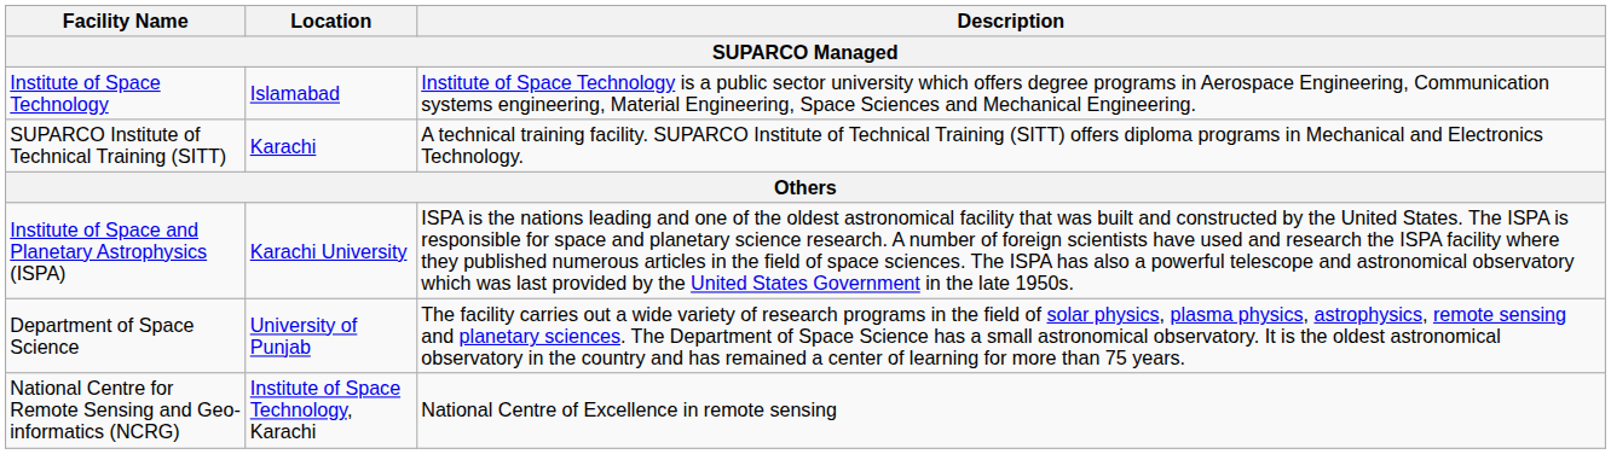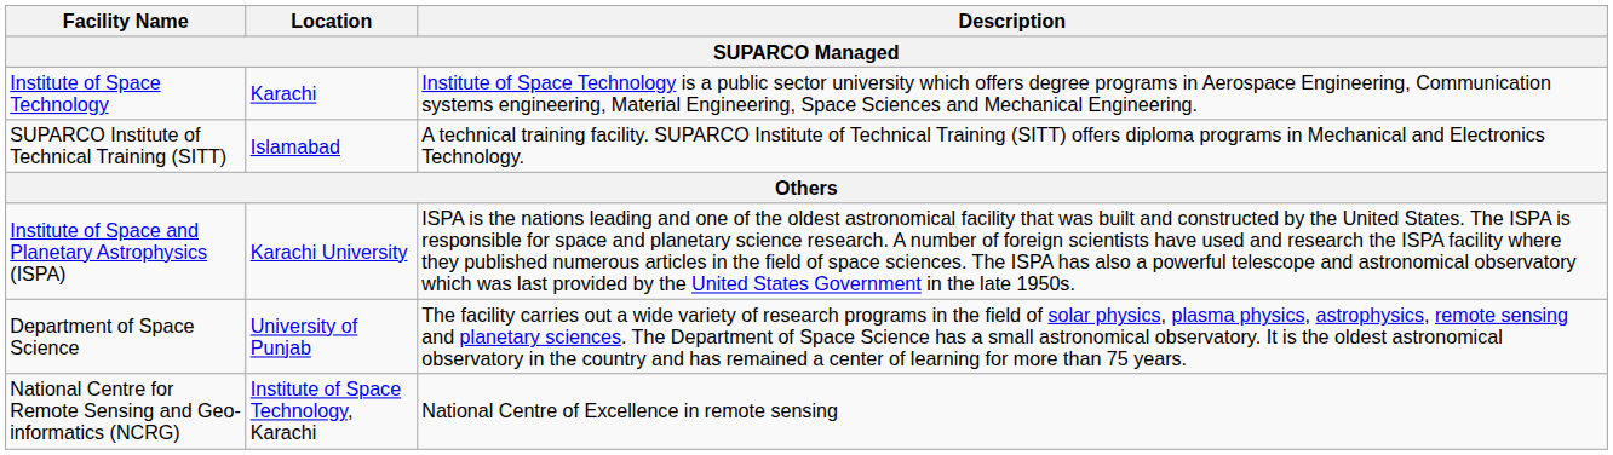 <table class="wikitable" style="font-size: 95%;">
 <tr>
 <th>Facility Name</th>
 <th>Location</th>
 <th>Description</th>
 </tr>
 <tr>
 <th colspan="3">SUPARCO Managed</th>
 </tr>
 <tr>
 <td><a href='#'>Institute of Space Technology</a></td>
-<td><a href='#'>Islamabad</a></td>
+<td><a href='#'>Karachi</a></td>
 <td><a href='#'>Institute of Space Technology</a> is a public sector university which offers degree programs in Aerospace Engineering, Communication systems engineering, Material Engineering, Space Sciences and Mechanical Engineering.</td>
 </tr>
 <tr>
 <td>SUPARCO Institute of Technical Training (SITT)</td>
-<td><a href='#'>Karachi</a></td>
+<td><a href='#'>Islamabad</a></td>
 <td>A technical training facility. SUPARCO Institute of Technical Training (SITT) offers diploma programs in Mechanical and Electronics Technology.</td>
 </tr>
 <tr>
 <th colspan="3">Others</th>
 </tr>
 <tr>
 <td><a href='#'>Institute of Space and Planetary Astrophysics</a> (ISPA)</td>
 <td><a href='#'>Karachi University</a></td>
 <td>ISPA is the nations leading and one of the oldest astronomical facility that was built and constructed by the United States. The ISPA is responsible for space and planetary science research. A number of foreign scientists have used and research the ISPA facility where they published numerous articles in the field of space sciences. The ISPA has also a powerful telescope and astronomical observatory which was last provided by the <a href='#'>United States Government</a> in the late 1950s.</td>
 </tr>
 <tr>
 <td>Department of Space Science</td>
 <td><a href='#'>University of Punjab</a></td>
 <td>The facility carries out a wide variety of research programs in the field of <a href='#'>solar physics</a>, <a href='#'>plasma physics</a>, <a href='#'>astrophysics</a>, <a href='#'>remote sensing</a> and <a href='#'>planetary sciences</a>. The Department of Space Science has a small astronomical observatory. It is the oldest astronomical observatory in the country and has remained a center of learning for more than 75 years.</td>
 </tr>
 <tr>
 <td>National Centre for Remote Sensing and Geo-informatics (NCRG)</td>
 <td><a href='#'>Institute of Space Technology</a>, Karachi</td>
 <td>National Centre of Excellence in remote sensing </td>
 </tr>
 </table>
